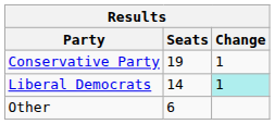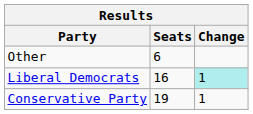 <table class="wikitable">
 <tr>
 <th colspan="3">Results</th>
 </tr>
 <tr>
 <th>Party</th>
 <th>Seats</th>
 <th>Change</th>
 </tr>
 <tr>
+<td>Other</td>
+<td>6</td>
+<td></td>
+</tr>
+<tr>
+<td><a href='#'>Liberal Democrats</a></td>
+<td>16</td>
+<td style="background: paleturquoise;">1</td>
+</tr>
+<tr>
 <td><a href='#'>Conservative Party</a></td>
 <td>19</td>
 <td> 1</td>
 </tr>
-<tr>
-<td><a href='#'>Liberal Democrats</a></td>
-<td>14</td>
-<td style="background: paleturquoise;">1</td>
-</tr>
-<tr>
-<td>Other</td>
-<td>6</td>
-<td></td>
-</tr>
 </table>
